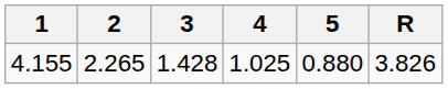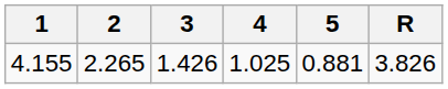 <table class=wikitable>
 <tr>
 <th>1</th>
 <th>2</th>
 <th>3</th>
 <th>4</th>
 <th>5</th>
 <th>R</th>
 </tr>
 <tr>
 <td>4.155</td>
 <td>2.265</td>
-<td>1.428</td>
+<td>1.426</td>
 <td>1.025</td>
-<td>0.880</td>
+<td>0.881</td>
 <td>3.826</td>
 </tr>
 </table>
